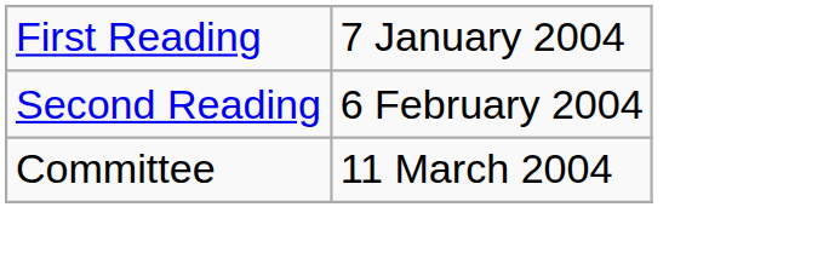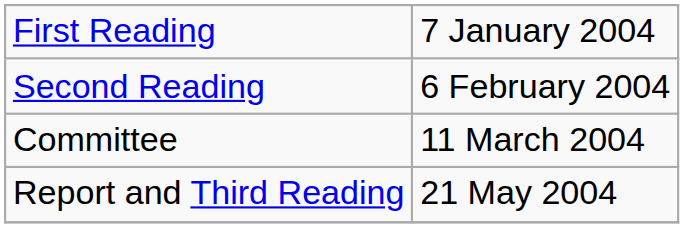 <table class="wikitable" border="1">
 <tr>
 <td><a href='#'>First Reading</a></td>
 <td>7 January 2004</td>
 </tr>
 <tr>
 <td><a href='#'>Second Reading</a></td>
 <td>6 February 2004</td>
 </tr>
 <tr>
 <td>Committee</td>
 <td>11 March 2004</td>
 </tr>
 <tr>
+<td>Report and <a href='#'>Third Reading</a></td>
+<td>21 May 2004</td>
+</tr>
+<tr>
 </tr>
 </table>
